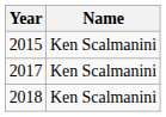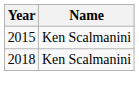 <table class="wikitable">
 <tr>
 <th>Year</th>
 <th>Name</th>
 </tr>
 <tr align="center">
 <td>2015</td>
 <td>Ken Scalmanini</td>
 </tr>
 <tr align="center">
-<td>2017</td>
-<td>Ken Scalmanini</td>
-</tr>
-<tr align="center">
 <td>2018</td>
 <td>Ken Scalmanini</td>
 </tr>
 </table>
